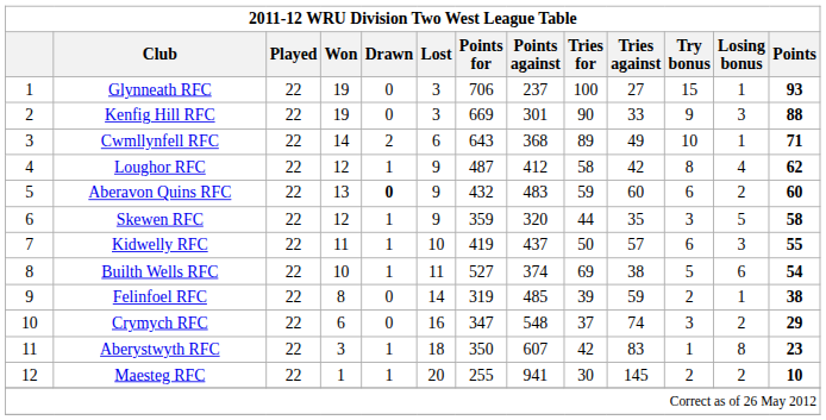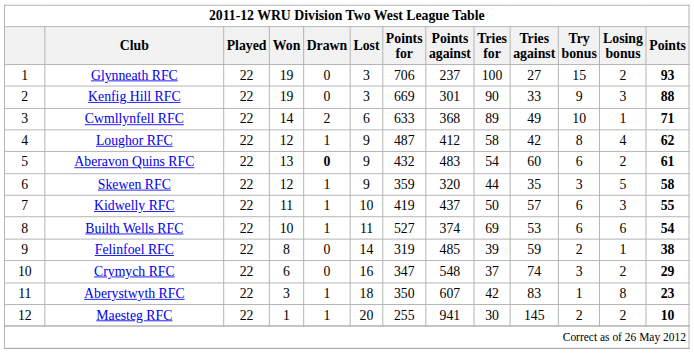 <table class="wikitable" style="float:left; margin-right:15px; text-align: center;">
 <tr>
 <td colspan="13" bgcolor="#FFFFFF" cellpadding="0" cellspacing="0"><strong>2011-12 WRU Division Two West League Table</strong></td>
 </tr>
 <tr>
 <th bgcolor="#efefef" width="40"></th>
 <th bgcolor="#efefef" width="200">Club</th>
 <th bgcolor="#efefef" width="20">Played</th>
 <th bgcolor="#efefef" width="20">Won</th>
 <th bgcolor="#efefef" width="20">Drawn</th>
 <th bgcolor="#efefef" width="20">Lost</th>
 <th bgcolor="#efefef" width="20">Points for</th>
 <th bgcolor="#efefef" width="20">Points against</th>
 <th bgcolor="#efefef" width="20">Tries for</th>
 <th bgcolor="#efefef" width="20">Tries against</th>
 <th bgcolor="#efefef" width="20">Try bonus</th>
 <th bgcolor="#efefef" width="20">Losing bonus</th>
 <th bgcolor="#efefef" width="20">Points</th>
 </tr>
 <tr bgcolor=#ffffff align=center>
 <td>1</td>
 <td><a href='#'>Glynneath RFC</a></td>
 <td>22</td>
 <td>19</td>
 <td>0</td>
 <td>3</td>
 <td>706</td>
 <td>237</td>
 <td>100</td>
 <td>27</td>
 <td>15</td>
-<td>1</td>
+<td>2</td>
 <td><strong> 93 </strong></td>
 </tr>
 <tr bgcolor=#ffffff align=center>
 <td>2</td>
 <td><a href='#'>Kenfig Hill RFC</a></td>
 <td>22</td>
 <td>19</td>
 <td>0</td>
 <td>3</td>
 <td>669</td>
 <td>301</td>
 <td>90</td>
 <td>33</td>
 <td>9</td>
 <td>3</td>
 <td><strong> 88 </strong></td>
 </tr>
 <tr bgcolor=#ffffff align=center>
 <td>3</td>
 <td><a href='#'>Cwmllynfell RFC</a></td>
 <td>22</td>
 <td>14</td>
 <td>2</td>
 <td>6</td>
-<td>643</td>
+<td>633</td>
 <td>368</td>
 <td>89</td>
 <td>49</td>
 <td>10</td>
 <td>1</td>
 <td><strong> 71 </strong></td>
 </tr>
 <tr bgcolor=#ffffff align=center>
 <td>4</td>
 <td><a href='#'>Loughor RFC</a></td>
 <td>22</td>
 <td>12</td>
 <td>1</td>
 <td>9</td>
 <td>487</td>
 <td>412</td>
 <td>58</td>
 <td>42</td>
 <td>8</td>
 <td>4</td>
 <td><strong> 62 </strong></td>
 </tr>
 <tr bgcolor=#ffffff align=center>
 <td>5</td>
 <td><a href='#'>Aberavon Quins RFC</a></td>
 <td>22</td>
 <td>13</td>
 <td><strong>0</strong></td>
 <td>9</td>
 <td>432</td>
 <td>483</td>
-<td>59</td>
+<td>54</td>
 <td>60</td>
 <td>6</td>
 <td>2</td>
-<td><strong> 60 </strong></td>
+<td><strong> 61 </strong></td>
 </tr>
 <tr bgcolor=#ffffff align=center>
 <td>6</td>
 <td><a href='#'>Skewen RFC</a></td>
 <td>22</td>
 <td>12</td>
 <td>1</td>
 <td>9</td>
 <td>359</td>
 <td>320</td>
 <td>44</td>
 <td>35</td>
 <td>3</td>
 <td>5</td>
 <td><strong> 58 </strong></td>
 </tr>
 <tr bgcolor=#ffffff align=center>
 <td>7</td>
 <td><a href='#'>Kidwelly RFC</a></td>
 <td>22</td>
 <td>11</td>
 <td>1</td>
 <td>10</td>
 <td>419</td>
 <td>437</td>
 <td>50</td>
 <td>57</td>
 <td>6</td>
 <td>3</td>
 <td><strong> 55 </strong></td>
 </tr>
 <tr bgcolor=#ffffff align=center>
 <td>8</td>
 <td><a href='#'>Builth Wells RFC</a></td>
 <td>22</td>
 <td>10</td>
 <td>1</td>
 <td>11</td>
 <td>527</td>
 <td>374</td>
 <td>69</td>
-<td>38</td>
-<td>5</td>
+<td>53</td>
+<td>6</td>
 <td>6</td>
 <td><strong> 54 </strong></td>
 </tr>
 <tr bgcolor=#ffffff align=center>
 <td>9</td>
 <td><a href='#'>Felinfoel RFC</a></td>
 <td>22</td>
 <td>8</td>
 <td>0</td>
 <td>14</td>
 <td>319</td>
 <td>485</td>
 <td>39</td>
 <td>59</td>
 <td>2</td>
 <td>1</td>
 <td><strong> 38 </strong></td>
 </tr>
 <tr bgcolor=#ffffff align=center>
 <td>10</td>
 <td><a href='#'>Crymych RFC</a></td>
 <td>22</td>
 <td>6</td>
 <td>0</td>
 <td>16</td>
 <td>347</td>
 <td>548</td>
 <td>37</td>
 <td>74</td>
 <td>3</td>
 <td>2</td>
 <td><strong> 29 </strong></td>
 </tr>
 <tr bgcolor=#ffffff align=center>
 <td>11</td>
 <td><a href='#'>Aberystwyth RFC</a></td>
 <td>22</td>
 <td>3</td>
 <td>1</td>
 <td>18</td>
 <td>350</td>
 <td>607</td>
 <td>42</td>
 <td>83</td>
 <td>1</td>
 <td>8</td>
 <td><strong> 23 </strong></td>
 </tr>
 <tr bgcolor=#ffffff align=center>
 <td>12</td>
 <td><a href='#'>Maesteg RFC</a></td>
 <td>22</td>
 <td>1</td>
 <td>1</td>
 <td>20</td>
 <td>255</td>
 <td>941</td>
 <td>30</td>
 <td>145</td>
 <td>2</td>
 <td>2</td>
 <td><strong> 10 </strong></td>
 </tr>
 <tr bgcolor=#ffffff align=center>
 </tr>
 <tr>
 <td colspan="13" align="right" bgcolor="#FFFFFF" cellpadding="0" cellspacing="0"><small>Correct as of 26 May 2012</small></td>
 </tr>
 <tr>
 </tr>
 </table>
